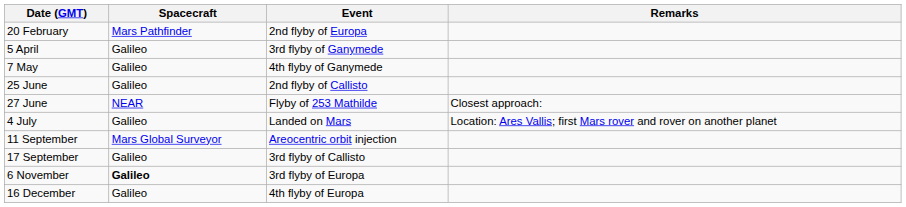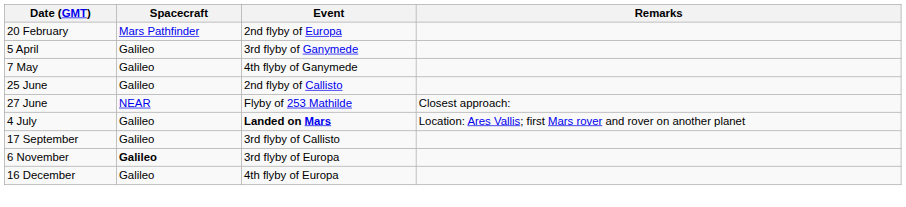 <table class="wikitable" border="1" width="100%">
 <tr>
 <th>Date (<a href='#'>GMT</a>)</th>
 <th>Spacecraft</th>
 <th>Event</th>
 <th>Remarks</th>
 </tr>
 <tr>
 <td>20 February</td>
 <td><a href='#'>Mars Pathfinder</a></td>
 <td>2nd flyby of <a href='#'>Europa</a></td>
 <td></td>
 </tr>
 <tr>
 <td>5 April</td>
 <td>Galileo</td>
 <td>3rd flyby of <a href='#'>Ganymede</a></td>
 <td></td>
 </tr>
 <tr>
 <td>7 May</td>
 <td>Galileo</td>
 <td>4th flyby of Ganymede</td>
 <td></td>
 </tr>
 <tr>
 <td>25 June</td>
 <td>Galileo</td>
 <td>2nd flyby of <a href='#'>Callisto</a></td>
 <td></td>
 </tr>
 <tr>
 <td>27 June</td>
 <td><a href='#'>NEAR</a></td>
 <td>Flyby of <a href='#'>253 Mathilde</a></td>
 <td>Closest approach: </td>
 </tr>
 <tr>
 <td>4 July</td>
 <td>Galileo</td>
-<td>Landed on <a href='#'>Mars</a></td>
+<td><strong>Landed on <a href='#'>Mars</a></strong></td>
 <td>Location: <a href='#'>Ares Vallis</a>; first <a href='#'>Mars rover</a> and rover on another planet</td>
-</tr>
-<tr>
-<td>11 September</td>
-<td><a href='#'>Mars Global Surveyor</a></td>
-<td><a href='#'>Areocentric orbit</a> injection</td>
-<td></td>
 </tr>
 <tr>
 <td>17 September</td>
 <td>Galileo</td>
 <td>3rd flyby of Callisto</td>
 <td></td>
 </tr>
 <tr>
 <td>6 November</td>
 <td><strong>Galileo</strong></td>
 <td>3rd flyby of Europa</td>
 <td></td>
 </tr>
 <tr>
 <td>16 December</td>
 <td>Galileo</td>
 <td>4th flyby of Europa</td>
 <td></td>
 </tr>
 </table>
